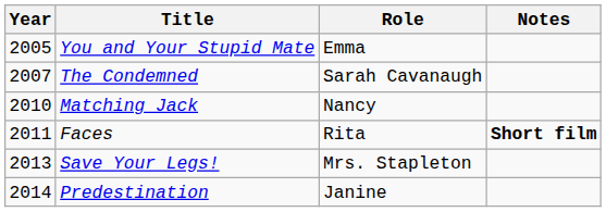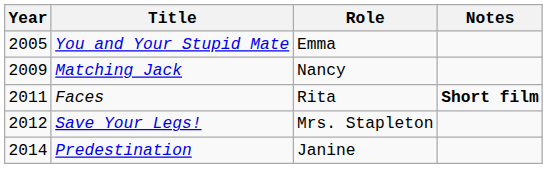 <table class="wikitable plainrowheaders sortable">
 <tr>
 <th scope="col">Year</th>
 <th scope="col">Title</th>
 <th scope="col">Role</th>
 <th class="unsortable">Notes</th>
 </tr>
 <tr>
 <td>2005</td>
 <td><em><a href='#'>You and Your Stupid Mate</a></em></td>
 <td>Emma</td>
 <td></td>
 </tr>
 <tr>
-<td>2007</td>
-<td><em><a href='#'>The Condemned</a></em></td>
-<td>Sarah Cavanaugh</td>
-<td></td>
-</tr>
-<tr>
-<td>2010</td>
+<td>2009</td>
 <td><em><a href='#'>Matching Jack</a></em></td>
 <td>Nancy</td>
 <td></td>
 </tr>
 <tr>
 <td>2011</td>
 <td><em>Faces</em></td>
 <td>Rita</td>
 <td><strong>Short film</strong></td>
 </tr>
 <tr>
-<td>2013</td>
+<td>2012</td>
 <td><em><a href='#'>Save Your Legs!</a></em></td>
 <td>Mrs. Stapleton</td>
 <td></td>
 </tr>
 <tr>
 <td>2014</td>
 <td><em><a href='#'>Predestination</a></em></td>
 <td>Janine</td>
 <td></td>
 </tr>
 </table>
